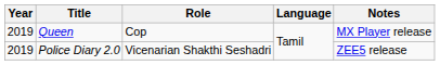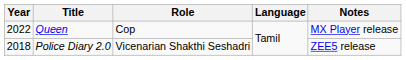 <table class="wikitable sortable">
 <tr>
 <th>Year</th>
 <th>Title</th>
 <th>Role</th>
 <th>Language</th>
 <th>Notes</th>
 </tr>
 <tr>
-<td>2019</td>
+<td>2022</td>
 <td><em><a href='#'>Queen</a></em></td>
 <td>Cop</td>
 <td rowspan="2">Tamil</td>
 <td><a href='#'>MX Player</a> release</td>
 </tr>
 <tr>
-<td>2019</td>
+<td>2018</td>
 <td><em>Police Diary 2.0</em></td>
 <td>Vicenarian Shakthi Seshadri</td>
 <td><a href='#'>ZEE5</a> release</td>
 </tr>
 </table>
